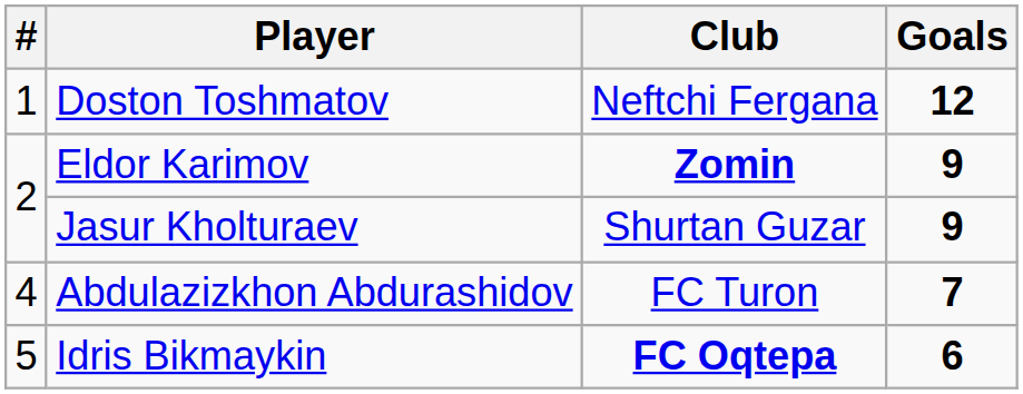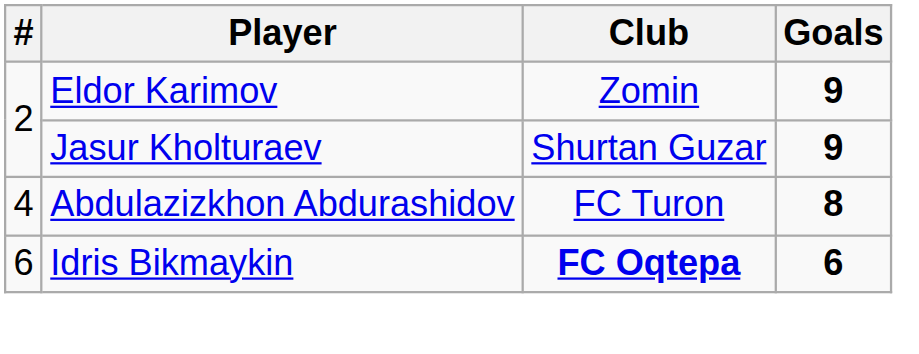 <table class="wikitable" style="text-align:center">
 <tr>
 <th>#</th>
 <th>Player</th>
 <th>Club</th>
 <th>Goals</th>
 </tr>
 <tr>
-<td>1</td>
-<td align="left"> <a href='#'>Doston Toshmatov</a></td>
-<td><a href='#'>Neftchi Fergana</a></td>
-<td><strong>12</strong></td>
-</tr>
-<tr>
 <td rowspan="2">2</td>
 <td align="left"> <a href='#'>Eldor Karimov</a></td>
-<td><strong><a href='#'>Zomin</a></strong></td>
+<td><a href='#'>Zomin</a></td>
 <td><strong>9</strong></td>
 </tr>
 <tr>
 <td align="left"> <a href='#'>Jasur Kholturaev</a></td>
 <td><a href='#'>Shurtan Guzar</a></td>
 <td><strong>9</strong></td>
 </tr>
 <tr>
 <td>4</td>
 <td align="left"> <a href='#'>Abdulazizkhon Abdurashidov</a></td>
 <td><a href='#'>FC Turon</a></td>
-<td><strong>7</strong></td>
+<td><strong>8</strong></td>
 </tr>
 <tr>
-<td>5</td>
+<td>6</td>
 <td align="left"> <a href='#'>Idris Bikmaykin</a></td>
 <td><strong><a href='#'>FC Oqtepa</a></strong></td>
 <td><strong>6</strong></td>
 </tr>
 </table>
